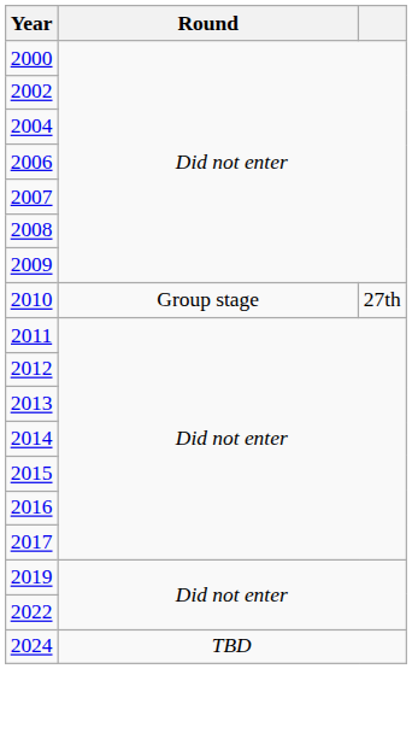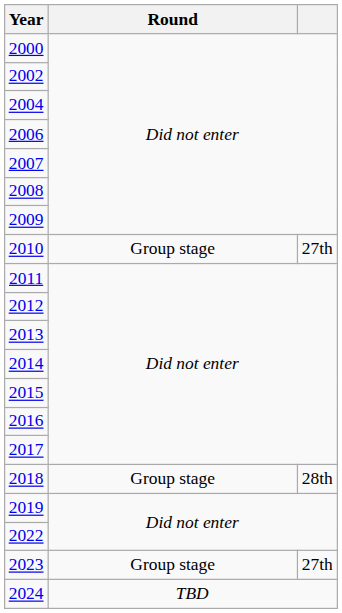 <table class="wikitable" style="text-align: center; font-size:90%">
 <tr>
 <th>Year</th>
 <th style="width:200px">Round</th>
 <th></th>
 </tr>
 <tr>
 <td><a href='#'>2000</a></td>
 <td colspan="2" rowspan="7"><em>Did not enter</em></td>
 </tr>
 <tr>
 <td><a href='#'>2002</a></td>
 </tr>
 <tr>
 <td><a href='#'>2004</a></td>
 </tr>
 <tr>
 <td><a href='#'>2006</a></td>
 </tr>
 <tr>
 <td><a href='#'>2007</a></td>
 </tr>
 <tr>
 <td><a href='#'>2008</a></td>
 </tr>
 <tr>
 <td><a href='#'>2009</a></td>
 </tr>
 <tr>
 <td><a href='#'>2010</a></td>
 <td>Group stage</td>
 <td>27th</td>
 </tr>
 <tr>
 <td><a href='#'>2011</a></td>
 <td colspan="2" rowspan="7"><em>Did not enter</em></td>
 </tr>
 <tr>
 <td><a href='#'>2012</a></td>
 </tr>
 <tr>
 <td><a href='#'>2013</a></td>
 </tr>
 <tr>
 <td><a href='#'>2014</a></td>
 </tr>
 <tr>
 <td><a href='#'>2015</a></td>
 </tr>
 <tr>
 <td><a href='#'>2016</a></td>
 </tr>
 <tr>
 <td><a href='#'>2017</a></td>
 </tr>
 <tr>
+<td><a href='#'>2018</a></td>
+<td>Group stage</td>
+<td>28th</td>
+</tr>
+<tr>
 <td><a href='#'>2019</a></td>
 <td colspan="2" rowspan="2"><em>Did not enter</em></td>
 </tr>
 <tr>
 <td><a href='#'>2022</a></td>
 </tr>
 <tr>
+<td><a href='#'>2023</a></td>
+<td>Group stage</td>
+<td>27th</td>
+</tr>
+<tr>
 <td><a href='#'>2024</a></td>
 <td colspan="2"><em>TBD</em></td>
 </tr>
 </table>
